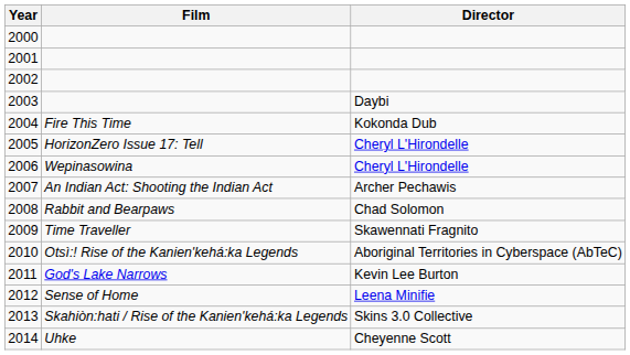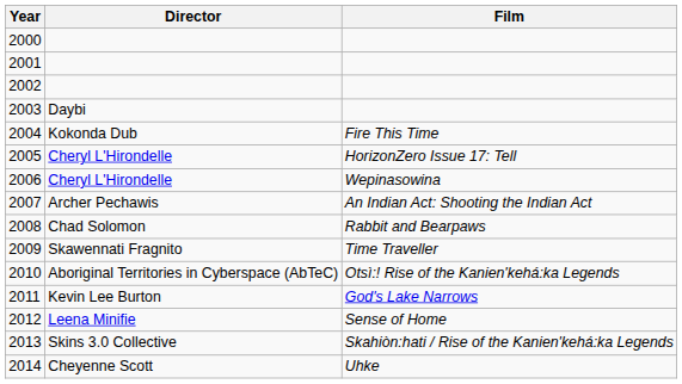 <table class="wikitable">
 <tr>
 <th>Year</th>
+<th>Director</th>
 <th>Film</th>
-<th>Director</th>
 </tr>
 <tr>
 <td>2000</td>
 <td></td>
 <td></td>
 </tr>
 <tr>
 <td>2001</td>
 <td></td>
 <td></td>
 </tr>
 <tr>
 <td>2002</td>
 <td></td>
 <td></td>
 </tr>
 <tr>
 <td>2003</td>
+<td>Daybi</td>
 <td></td>
-<td>Daybi</td>
 </tr>
 <tr>
 <td>2004</td>
+<td>Kokonda Dub</td>
 <td><em>Fire This Time</em></td>
-<td>Kokonda Dub</td>
 </tr>
 <tr>
 <td>2005</td>
+<td><a href='#'>Cheryl L'Hirondelle</a></td>
 <td><em>HorizonZero Issue 17: Tell</em></td>
-<td><a href='#'>Cheryl L'Hirondelle</a></td>
 </tr>
 <tr>
 <td>2006</td>
+<td><a href='#'>Cheryl L'Hirondelle</a></td>
 <td><em>Wepinasowina</em></td>
-<td><a href='#'>Cheryl L'Hirondelle</a></td>
 </tr>
 <tr>
 <td>2007</td>
+<td>Archer Pechawis</td>
 <td><em>An Indian Act: Shooting the Indian Act</em></td>
-<td>Archer Pechawis</td>
 </tr>
 <tr>
 <td>2008</td>
+<td>Chad Solomon</td>
 <td><em>Rabbit and Bearpaws</em></td>
-<td>Chad Solomon</td>
 </tr>
 <tr>
 <td>2009</td>
+<td>Skawennati Fragnito</td>
 <td><em>Time Traveller</em></td>
-<td>Skawennati Fragnito</td>
 </tr>
 <tr>
 <td>2010</td>
+<td>Aboriginal Territories in Cyberspace (AbTeC)</td>
 <td><em>Otsì:! Rise of the Kanien'kehá:ka Legends</em></td>
-<td>Aboriginal Territories in Cyberspace (AbTeC)</td>
 </tr>
 <tr>
 <td>2011</td>
+<td>Kevin Lee Burton</td>
 <td><em><a href='#'>God's Lake Narrows</a></em></td>
-<td>Kevin Lee Burton</td>
 </tr>
 <tr>
 <td>2012</td>
+<td><a href='#'>Leena Minifie</a></td>
 <td><em>Sense of Home</em></td>
-<td><a href='#'>Leena Minifie</a></td>
 </tr>
 <tr>
 <td>2013</td>
+<td>Skins 3.0 Collective</td>
 <td><em>Skahiòn:hati / Rise of the Kanien'kehá:ka Legends</em></td>
-<td>Skins 3.0 Collective</td>
 </tr>
 <tr>
 <td>2014</td>
+<td>Cheyenne Scott</td>
 <td><em>Uhke</em></td>
-<td>Cheyenne Scott</td>
 </tr>
 </table>
